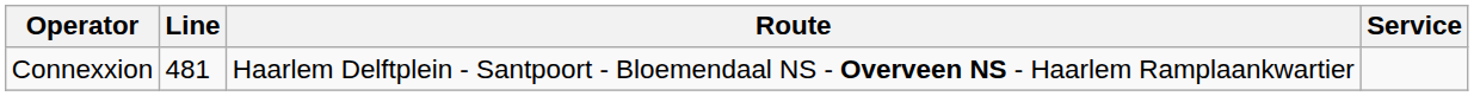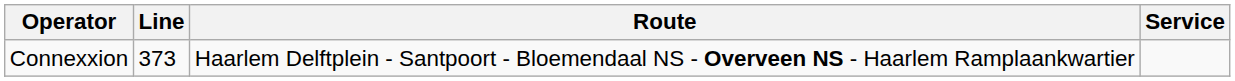 <table class="wikitable">
 <tr>
 <th>Operator</th>
 <th>Line</th>
 <th>Route</th>
 <th>Service</th>
 </tr>
 <tr>
 <td>Connexxion</td>
-<td>481</td>
+<td>373</td>
 <td>Haarlem Delftplein - Santpoort - Bloemendaal NS - <strong>Overveen NS</strong> - Haarlem Ramplaankwartier</td>
 <td></td>
 </tr>
 </table>
